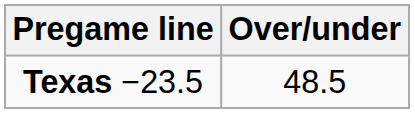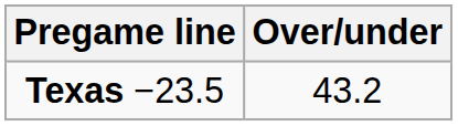 <table class="wikitable">
 <tr align="center">
 <th style=>Pregame line</th>
 <th style=>Over/under</th>
 </tr>
 <tr align="center">
 <td><strong>Texas</strong> −23.5</td>
-<td>48.5</td>
+<td>43.2</td>
 </tr>
 </table>
